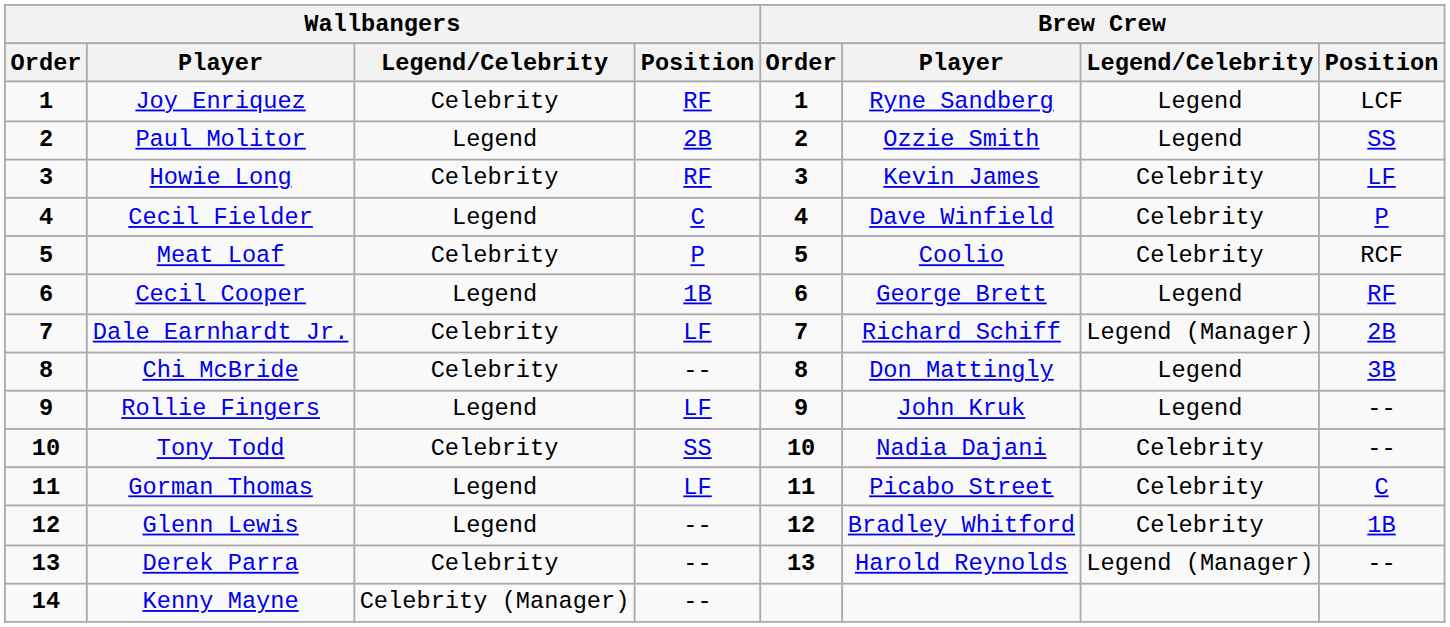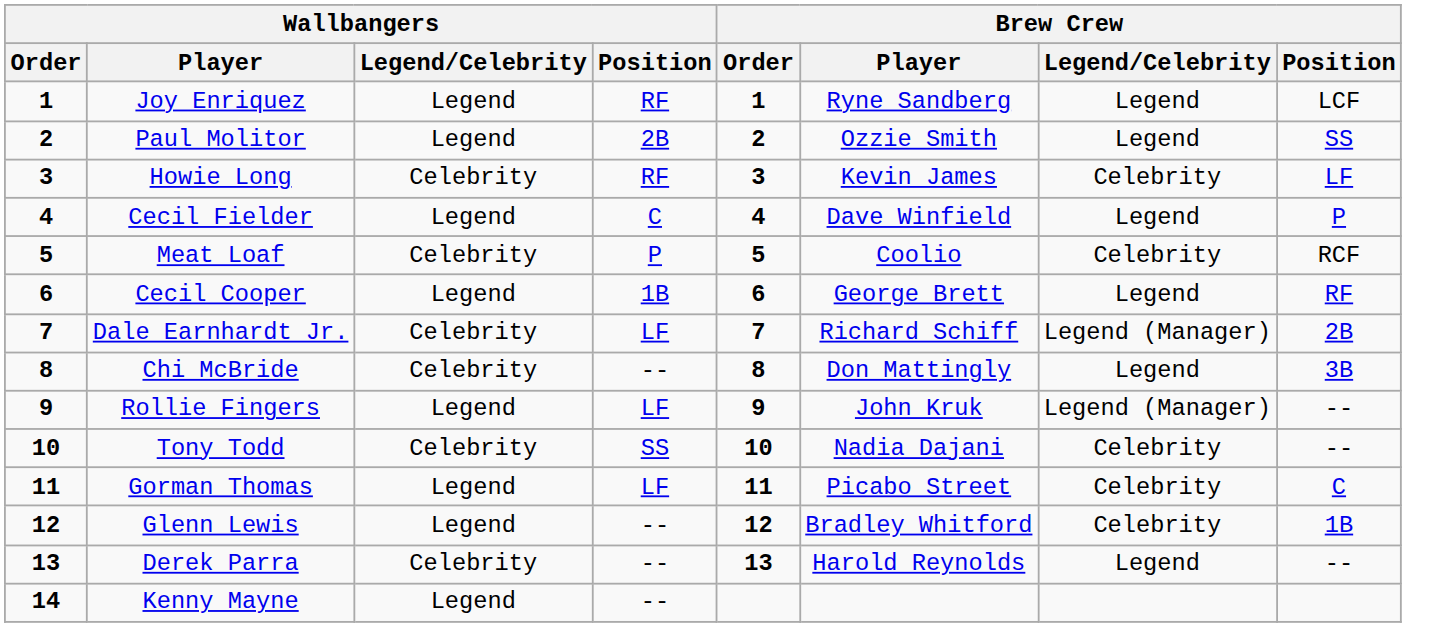 <table class="wikitable" style="text-align:center;">
 <tr>
 <th colspan="4">Wallbangers</th>
 <th colspan="4">Brew Crew</th>
 </tr>
 <tr>
 <th>Order</th>
 <th>Player</th>
 <th>Legend/Celebrity</th>
 <th>Position</th>
 <th>Order</th>
 <th>Player</th>
 <th>Legend/Celebrity</th>
 <th>Position</th>
 </tr>
 <tr>
 <td><strong>1</strong></td>
 <td><a href='#'>Joy Enriquez</a></td>
-<td>Celebrity</td>
+<td>Legend</td>
 <td><a href='#'>RF</a></td>
 <td><strong>1</strong></td>
 <td><a href='#'>Ryne Sandberg</a></td>
 <td>Legend</td>
 <td>LCF</td>
 </tr>
 <tr>
 <td><strong>2</strong></td>
 <td><a href='#'>Paul Molitor</a></td>
 <td>Legend</td>
 <td><a href='#'>2B</a></td>
 <td><strong>2</strong></td>
 <td><a href='#'>Ozzie Smith</a></td>
 <td>Legend</td>
 <td><a href='#'>SS</a></td>
 </tr>
 <tr>
 <td><strong>3</strong></td>
 <td><a href='#'>Howie Long</a></td>
 <td>Celebrity</td>
 <td><a href='#'>RF</a></td>
 <td><strong>3</strong></td>
 <td><a href='#'>Kevin James</a></td>
 <td>Celebrity</td>
 <td><a href='#'>LF</a></td>
 </tr>
 <tr>
 <td><strong>4</strong></td>
 <td><a href='#'>Cecil Fielder</a></td>
 <td>Legend</td>
 <td><a href='#'>C</a></td>
 <td><strong>4</strong></td>
 <td><a href='#'>Dave Winfield</a></td>
-<td>Celebrity</td>
+<td>Legend</td>
 <td><a href='#'>P</a></td>
 </tr>
 <tr>
 <td><strong>5</strong></td>
 <td><a href='#'>Meat Loaf</a></td>
 <td>Celebrity</td>
 <td><a href='#'>P</a></td>
 <td><strong>5</strong></td>
 <td><a href='#'>Coolio</a></td>
 <td>Celebrity</td>
 <td>RCF</td>
 </tr>
 <tr>
 <td><strong>6</strong></td>
 <td><a href='#'>Cecil Cooper</a></td>
 <td>Legend</td>
 <td><a href='#'>1B</a></td>
 <td><strong>6</strong></td>
 <td><a href='#'>George Brett</a></td>
 <td>Legend</td>
 <td><a href='#'>RF</a></td>
 </tr>
 <tr>
 <td><strong>7</strong></td>
 <td><a href='#'>Dale Earnhardt Jr.</a></td>
 <td>Celebrity</td>
 <td><a href='#'>LF</a></td>
 <td><strong>7</strong></td>
 <td><a href='#'>Richard Schiff</a></td>
 <td>Legend (Manager)</td>
 <td><a href='#'>2B</a></td>
 </tr>
 <tr>
 <td><strong>8</strong></td>
 <td><a href='#'>Chi McBride</a></td>
 <td>Celebrity</td>
 <td>--</td>
 <td><strong>8</strong></td>
 <td><a href='#'>Don Mattingly</a></td>
 <td>Legend</td>
 <td><a href='#'>3B</a></td>
 </tr>
 <tr>
 <td><strong>9</strong></td>
 <td><a href='#'>Rollie Fingers</a></td>
 <td>Legend</td>
 <td><a href='#'>LF</a></td>
 <td><strong>9</strong></td>
 <td><a href='#'>John Kruk</a></td>
-<td>Legend</td>
+<td>Legend (Manager)</td>
 <td>--</td>
 </tr>
 <tr>
 <td><strong>10</strong></td>
 <td><a href='#'>Tony Todd</a></td>
 <td>Celebrity</td>
 <td><a href='#'>SS</a></td>
 <td><strong>10</strong></td>
 <td><a href='#'>Nadia Dajani</a></td>
 <td>Celebrity</td>
 <td>--</td>
 </tr>
 <tr>
 <td><strong>11</strong></td>
 <td><a href='#'>Gorman Thomas</a></td>
 <td>Legend</td>
 <td><a href='#'>LF</a></td>
 <td><strong>11</strong></td>
 <td><a href='#'>Picabo Street</a></td>
 <td>Celebrity</td>
 <td><a href='#'>C</a></td>
 </tr>
 <tr>
 <td><strong>12</strong></td>
 <td><a href='#'>Glenn Lewis</a></td>
 <td>Legend</td>
 <td>--</td>
 <td><strong>12</strong></td>
 <td><a href='#'>Bradley Whitford</a></td>
 <td>Celebrity</td>
 <td><a href='#'>1B</a></td>
 </tr>
 <tr>
 <td><strong>13</strong></td>
 <td><a href='#'>Derek Parra</a></td>
 <td>Celebrity</td>
 <td>--</td>
 <td><strong>13</strong></td>
 <td><a href='#'>Harold Reynolds</a></td>
-<td>Legend (Manager)</td>
+<td>Legend</td>
 <td>--</td>
 </tr>
 <tr>
 <td><strong>14</strong></td>
 <td><a href='#'>Kenny Mayne</a></td>
-<td>Celebrity (Manager)</td>
+<td>Legend</td>
 <td>--</td>
 <td></td>
 <td></td>
 <td></td>
 <td></td>
 </tr>
 </table>
